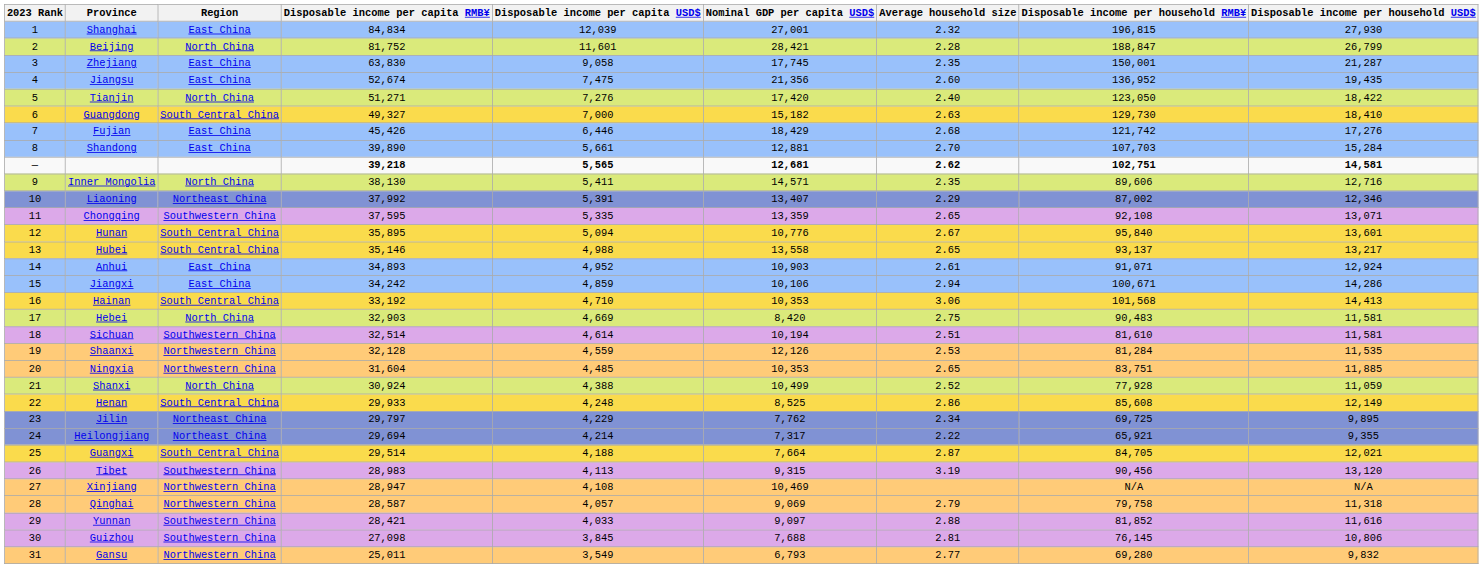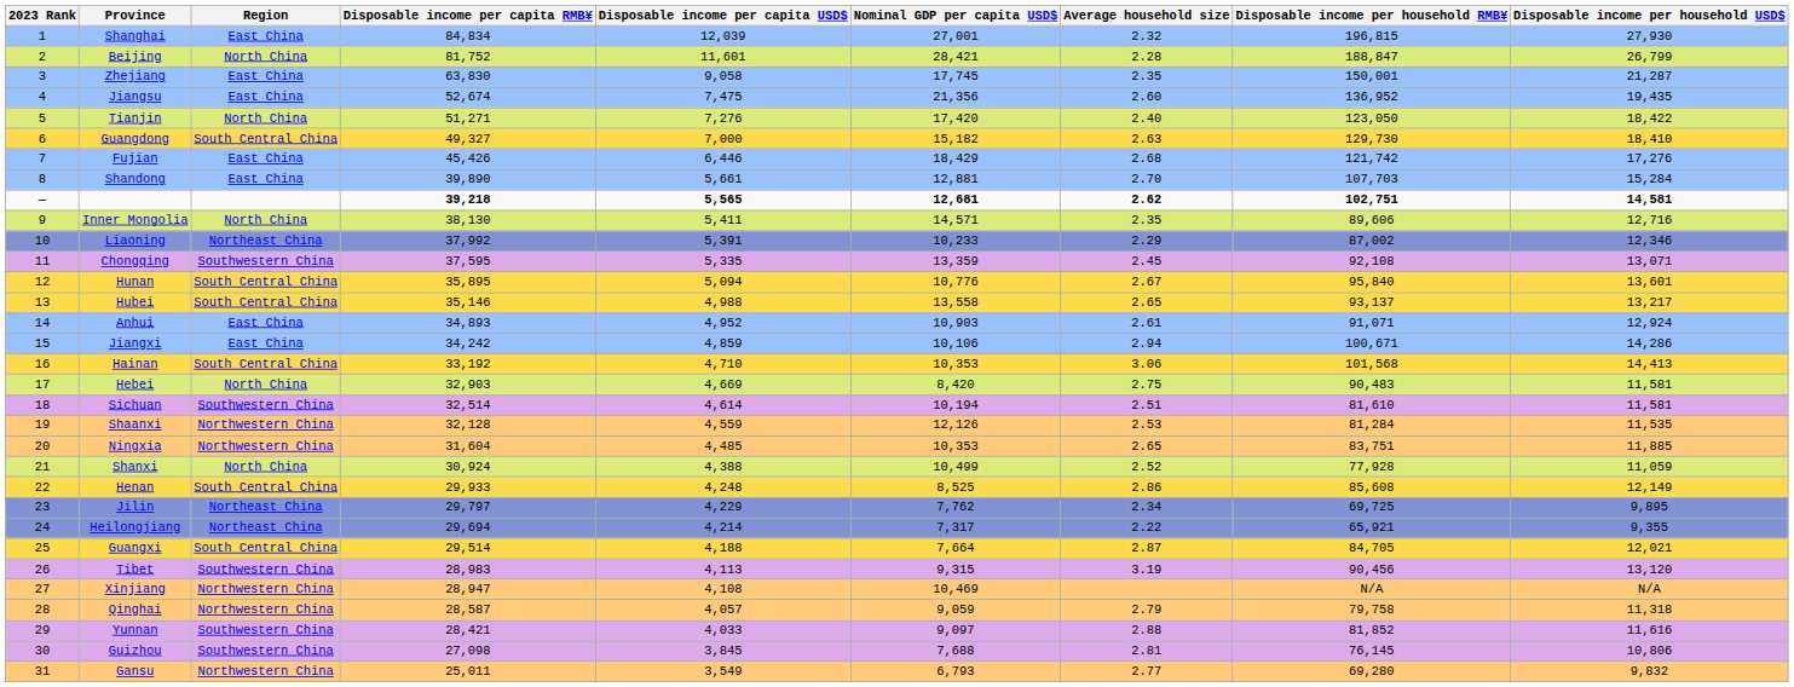 <table class="wikitable sortable">
 <tr>
 <th>2023 Rank</th>
 <th>Province</th>
 <th>Region</th>
 <th>Disposable income per capita <a href='#'>RMB¥</a></th>
 <th>Disposable income per capita <a href='#'>USD$</a></th>
 <th>Nominal GDP per capita <a href='#'>USD$</a></th>
 <th>Average household size</th>
 <th>Disposable income per household <a href='#'>RMB¥</a></th>
 <th>Disposable income per household <a href='#'>USD$</a></th>
 </tr>
 <tr align=center style="background-color: #99c1fb;">
 <td>1</td>
 <td><a href='#'>Shanghai</a></td>
 <td><a href='#'>East China</a></td>
 <td>84,834</td>
 <td>12,039</td>
 <td>27,001</td>
 <td>2.32</td>
 <td>196,815</td>
 <td>27,930</td>
 </tr>
 <tr align=center style="background-color: #daea7b;">
 <td>2</td>
 <td><a href='#'>Beijing</a></td>
 <td><a href='#'>North China</a></td>
 <td>81,752</td>
 <td>11,601</td>
 <td>28,421</td>
 <td>2.28</td>
 <td>188,847</td>
 <td>26,799</td>
 </tr>
 <tr align=center style="background-color: #99c1fb;">
 <td>3</td>
 <td><a href='#'>Zhejiang</a></td>
 <td><a href='#'>East China</a></td>
 <td>63,830</td>
 <td>9,058</td>
 <td>17,745</td>
 <td>2.35</td>
 <td>150,001</td>
 <td>21,287</td>
 </tr>
 <tr align=center style="background-color: #99c1fb;">
 <td>4</td>
 <td><a href='#'>Jiangsu</a></td>
 <td><a href='#'>East China</a></td>
 <td>52,674</td>
 <td>7,475</td>
 <td>21,356</td>
 <td>2.60</td>
 <td>136,952</td>
 <td>19,435</td>
 </tr>
 <tr align=center style="background-color: #daea7b;">
 <td>5</td>
 <td><a href='#'>Tianjin</a></td>
 <td><a href='#'>North China</a></td>
 <td>51,271</td>
 <td>7,276</td>
 <td>17,420</td>
 <td>2.40</td>
 <td>123,050</td>
 <td>18,422</td>
 </tr>
 <tr align=center style="background-color: #fadb4c;">
 <td>6</td>
 <td><a href='#'>Guangdong</a></td>
 <td><a href='#'>South Central China</a></td>
 <td>49,327</td>
 <td>7,000</td>
 <td>15,182</td>
 <td>2.63</td>
 <td>129,730</td>
 <td>18,410</td>
 </tr>
 <tr align=center style="background-color: #99c1fb;">
 <td>7</td>
 <td><a href='#'>Fujian</a></td>
 <td><a href='#'>East China</a></td>
 <td>45,426</td>
 <td>6,446</td>
 <td>18,429</td>
 <td>2.68</td>
 <td>121,742</td>
 <td>17,276</td>
 </tr>
 <tr align=center style="background-color: #99c1fb;">
 <td>8</td>
 <td><a href='#'>Shandong</a></td>
 <td><a href='#'>East China</a></td>
 <td>39,890</td>
 <td>5,661</td>
 <td>12,881</td>
 <td>2.70</td>
 <td>107,703</td>
 <td>15,284</td>
 </tr>
 <tr align=center>
 <td>—</td>
 <td><em></em></td>
 <td></td>
 <td><strong>39,218</strong></td>
 <td><strong>5,565</strong></td>
 <td><strong>12,681</strong></td>
 <td><strong>2.62</strong></td>
 <td><strong>102,751</strong></td>
 <td><strong>14,581</strong></td>
 </tr>
 <tr align=center style="background-color: #daea7b;">
 <td>9</td>
 <td><a href='#'>Inner Mongolia</a></td>
 <td><a href='#'>North China</a></td>
 <td>38,130</td>
 <td>5,411</td>
 <td>14,571</td>
 <td>2.35</td>
 <td>89,606</td>
 <td>12,716</td>
 </tr>
 <tr align=center style="background-color: #8092d4;">
 <td>10</td>
 <td><a href='#'>Liaoning</a></td>
 <td><a href='#'>Northeast China</a></td>
 <td>37,992</td>
 <td>5,391</td>
-<td>13,407</td>
+<td>10,233</td>
 <td>2.29</td>
 <td>87,002</td>
 <td>12,346</td>
 </tr>
 <tr align=center style="background-color: #dca9e9;">
 <td>11</td>
 <td><a href='#'>Chongqing</a></td>
 <td><a href='#'>Southwestern China</a></td>
 <td>37,595</td>
 <td>5,335</td>
 <td>13,359</td>
-<td>2.65</td>
+<td>2.45</td>
 <td>92,108</td>
 <td>13,071</td>
 </tr>
 <tr align=center style="background-color: #fadb4c;">
 <td>12</td>
 <td><a href='#'>Hunan</a></td>
 <td><a href='#'>South Central China</a></td>
 <td>35,895</td>
 <td>5,094</td>
 <td>10,776</td>
 <td>2.67</td>
 <td>95,840</td>
 <td>13,601</td>
 </tr>
 <tr align=center style="background-color: #fadb4c;">
 <td>13</td>
 <td><a href='#'>Hubei</a></td>
 <td><a href='#'>South Central China</a></td>
 <td>35,146</td>
 <td>4,988</td>
 <td>13,558</td>
 <td>2.65</td>
 <td>93,137</td>
 <td>13,217</td>
 </tr>
 <tr align=center style="background-color: #99c1fb;">
 <td>14</td>
 <td><a href='#'>Anhui</a></td>
 <td><a href='#'>East China</a></td>
 <td>34,893</td>
 <td>4,952</td>
 <td>10,903</td>
 <td>2.61</td>
 <td>91,071</td>
 <td>12,924</td>
 </tr>
 <tr align=center style="background-color: #99c1fb;">
 <td>15</td>
 <td><a href='#'>Jiangxi</a></td>
 <td><a href='#'>East China</a></td>
 <td>34,242</td>
 <td>4,859</td>
 <td>10,106</td>
 <td>2.94</td>
 <td>100,671</td>
 <td>14,286</td>
 </tr>
 <tr align=center style="background-color: #fadb4c;">
 <td>16</td>
 <td><a href='#'>Hainan</a></td>
 <td><a href='#'>South Central China</a></td>
 <td>33,192</td>
 <td>4,710</td>
 <td>10,353</td>
 <td>3.06</td>
 <td>101,568</td>
 <td>14,413</td>
 </tr>
 <tr align=center style="background-color: #daea7b;">
 <td>17</td>
 <td><a href='#'>Hebei</a></td>
 <td><a href='#'>North China</a></td>
 <td>32,903</td>
 <td>4,669</td>
 <td>8,420</td>
 <td>2.75</td>
 <td>90,483</td>
 <td>11,581</td>
 </tr>
 <tr align=center style="background-color: #dca9e9;">
 <td>18</td>
 <td><a href='#'>Sichuan</a></td>
 <td><a href='#'>Southwestern China</a></td>
 <td>32,514</td>
 <td>4,614</td>
 <td>10,194</td>
 <td>2.51</td>
 <td>81,610</td>
 <td>11,581</td>
 </tr>
 <tr align=center style="background-color: #ffcb78;">
 <td>19</td>
 <td><a href='#'>Shaanxi</a></td>
 <td><a href='#'>Northwestern China</a></td>
 <td>32,128</td>
 <td>4,559</td>
 <td>12,126</td>
 <td>2.53</td>
 <td>81,284</td>
 <td>11,535</td>
 </tr>
 <tr align=center style="background-color: #ffcb78;">
 <td>20</td>
 <td><a href='#'>Ningxia</a></td>
 <td><a href='#'>Northwestern China</a></td>
 <td>31,604</td>
 <td>4,485</td>
 <td>10,353</td>
 <td>2.65</td>
 <td>83,751</td>
 <td>11,885</td>
 </tr>
 <tr align=center style="background-color: #daea7b;">
 <td>21</td>
 <td><a href='#'>Shanxi</a></td>
 <td><a href='#'>North China</a></td>
 <td>30,924</td>
 <td>4,388</td>
 <td>10,499</td>
 <td>2.52</td>
 <td>77,928</td>
 <td>11,059</td>
 </tr>
 <tr align=center style="background-color: #fadb4c;">
 <td>22</td>
 <td><a href='#'>Henan</a></td>
 <td><a href='#'>South Central China</a></td>
 <td>29,933</td>
 <td>4,248</td>
 <td>8,525</td>
 <td>2.86</td>
 <td>85,608</td>
 <td>12,149</td>
 </tr>
 <tr align=center style="background-color: #8092d4;">
 <td>23</td>
 <td><a href='#'>Jilin</a></td>
 <td><a href='#'>Northeast China</a></td>
 <td>29,797</td>
 <td>4,229</td>
 <td>7,762</td>
 <td>2.34</td>
 <td>69,725</td>
 <td>9,895</td>
 </tr>
 <tr align=center style="background-color: #8092d4;">
 <td>24</td>
 <td><a href='#'>Heilongjiang</a></td>
 <td><a href='#'>Northeast China</a></td>
 <td>29,694</td>
 <td>4,214</td>
 <td>7,317</td>
 <td>2.22</td>
 <td>65,921</td>
 <td>9,355</td>
 </tr>
 <tr align=center style="background-color: #fadb4c;">
 <td>25</td>
 <td><a href='#'>Guangxi</a></td>
 <td><a href='#'>South Central China</a></td>
 <td>29,514</td>
 <td>4,188</td>
 <td>7,664</td>
 <td>2.87</td>
 <td>84,705</td>
 <td>12,021</td>
 </tr>
 <tr align=center style="background-color: #dca9e9;">
 <td>26</td>
 <td><a href='#'>Tibet</a></td>
 <td><a href='#'>Southwestern China</a></td>
 <td>28,983</td>
 <td>4,113</td>
 <td>9,315</td>
 <td>3.19</td>
 <td>90,456</td>
 <td>13,120</td>
 </tr>
 <tr align=center style="background-color: #ffcb78;">
 <td>27</td>
 <td><a href='#'>Xinjiang</a></td>
 <td><a href='#'>Northwestern China</a></td>
 <td>28,947</td>
 <td>4,108</td>
 <td>10,469</td>
 <td></td>
 <td>N/A</td>
 <td>N/A</td>
 </tr>
 <tr align=center style="background-color: #ffcb78;">
 <td>28</td>
 <td><a href='#'>Qinghai</a></td>
 <td><a href='#'>Northwestern China</a></td>
 <td>28,587</td>
 <td>4,057</td>
-<td>9,069</td>
+<td>9,059</td>
 <td>2.79</td>
 <td>79,758</td>
 <td>11,318</td>
 </tr>
 <tr align=center style="background-color: #dca9e9;">
 <td>29</td>
 <td><a href='#'>Yunnan</a></td>
 <td><a href='#'>Southwestern China</a></td>
 <td>28,421</td>
 <td>4,033</td>
 <td>9,097</td>
 <td>2.88</td>
 <td>81,852</td>
 <td>11,616</td>
 </tr>
 <tr align=center style="background-color: #dca9e9;">
 <td>30</td>
 <td><a href='#'>Guizhou</a></td>
 <td><a href='#'>Southwestern China</a></td>
 <td>27,098</td>
 <td>3,845</td>
 <td>7,688</td>
 <td>2.81</td>
 <td>76,145</td>
 <td>10,806</td>
 </tr>
 <tr align=center style="background-color: #ffcb78;">
 <td>31</td>
 <td><a href='#'>Gansu</a></td>
 <td><a href='#'>Northwestern China</a></td>
 <td>25,011</td>
 <td>3,549</td>
 <td>6,793</td>
 <td>2.77</td>
 <td>69,280</td>
 <td>9,832</td>
 </tr>
 </table>
